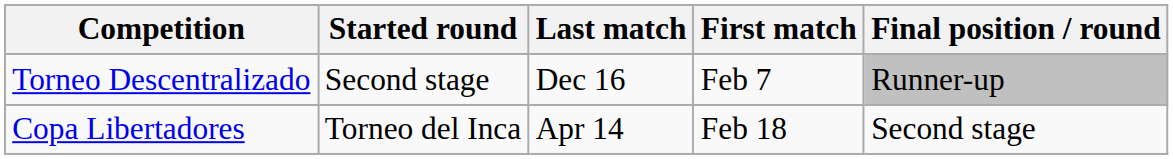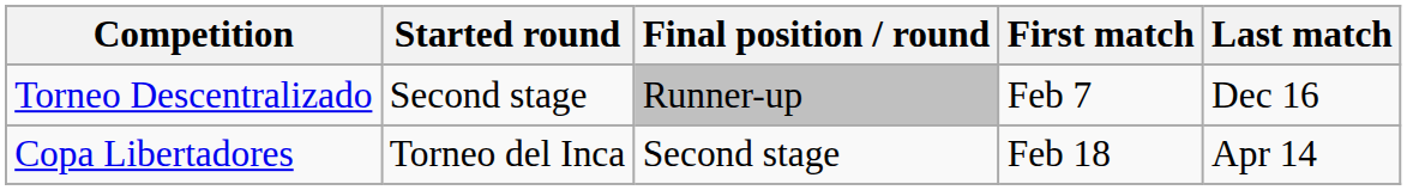 <table class="wikitable">
 <tr>
 <th>Competition</th>
 <th><strong>Started round</strong></th>
+<th><strong>Final position / round</strong></th>
+<th><strong>First match</strong></th>
 <th><strong>Last match</strong></th>
-<th><strong>First match</strong></th>
-<th><strong>Final position / round</strong></th>
 </tr>
 <tr>
 <td><a href='#'>Torneo Descentralizado</a></td>
 <td>Second stage</td>
+<td bgcolor=silver>Runner-up</td>
+<td>Feb 7</td>
 <td>Dec 16</td>
-<td>Feb 7</td>
-<td bgcolor=silver>Runner-up</td>
 </tr>
 <tr>
 <td><a href='#'>Copa Libertadores</a></td>
 <td>Torneo del Inca</td>
+<td>Second stage</td>
+<td>Feb 18</td>
 <td>Apr 14</td>
-<td>Feb 18</td>
-<td>Second stage</td>
 </tr>
 </table>
